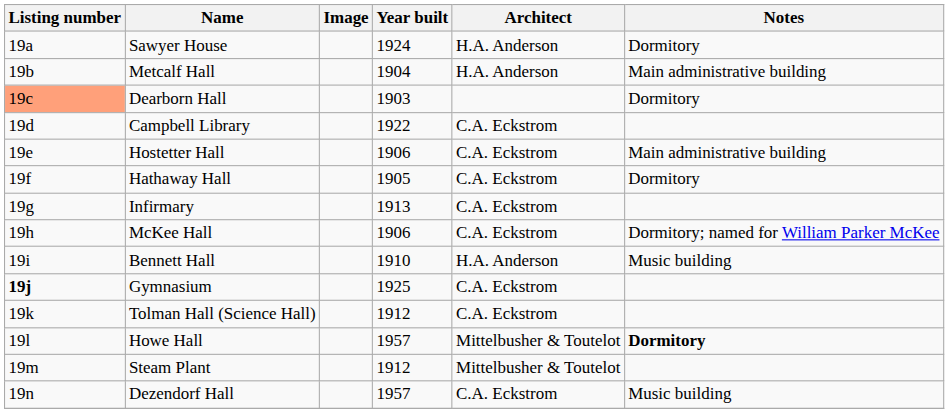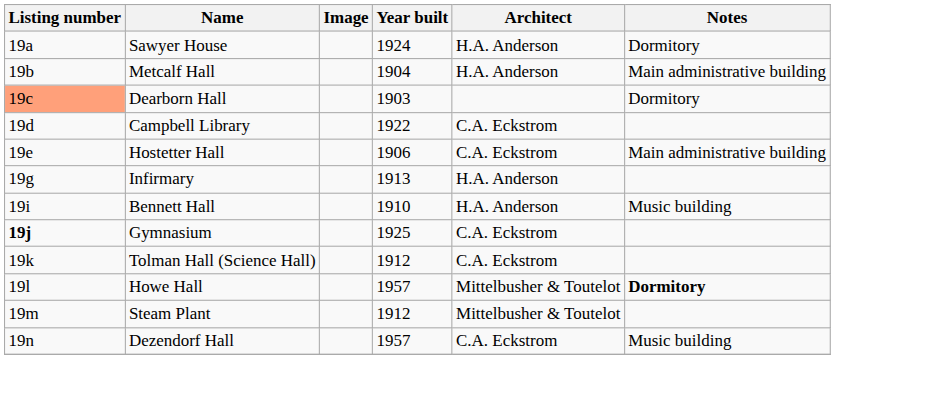 <table class="wikitable sortable">
 <tr>
 <th>Listing number</th>
 <th>Name</th>
 <th>Image</th>
 <th>Year built</th>
 <th>Architect</th>
 <th>Notes</th>
 </tr>
 <tr>
 <td>19a</td>
 <td>Sawyer House</td>
 <td></td>
 <td>1924</td>
 <td>H.A. Anderson</td>
 <td>Dormitory</td>
 </tr>
 <tr>
 <td>19b</td>
 <td>Metcalf Hall</td>
 <td></td>
 <td>1904</td>
 <td>H.A. Anderson</td>
 <td>Main administrative building</td>
 </tr>
 <tr>
 <td style="background: lightsalmon;">19c</td>
 <td>Dearborn Hall</td>
 <td></td>
 <td>1903</td>
 <td></td>
 <td>Dormitory</td>
 </tr>
 <tr>
 <td>19d</td>
 <td>Campbell Library</td>
 <td></td>
 <td>1922</td>
 <td>C.A. Eckstrom</td>
 <td></td>
 </tr>
 <tr>
 <td>19e</td>
 <td>Hostetter Hall</td>
 <td></td>
 <td>1906</td>
 <td>C.A. Eckstrom</td>
 <td>Main administrative building</td>
 </tr>
 <tr>
-<td>19f</td>
-<td>Hathaway Hall</td>
-<td></td>
-<td>1905</td>
-<td>C.A. Eckstrom</td>
-<td>Dormitory</td>
-</tr>
-<tr>
 <td>19g</td>
 <td>Infirmary</td>
 <td></td>
 <td>1913</td>
-<td>C.A. Eckstrom</td>
+<td>H.A. Anderson</td>
 <td></td>
-</tr>
-<tr>
-<td>19h</td>
-<td>McKee Hall</td>
-<td></td>
-<td>1906</td>
-<td>C.A. Eckstrom</td>
-<td>Dormitory; named for <a href='#'>William Parker McKee</a></td>
 </tr>
 <tr>
 <td>19i</td>
 <td>Bennett Hall</td>
 <td></td>
 <td>1910</td>
 <td>H.A. Anderson</td>
 <td>Music building</td>
 </tr>
 <tr>
 <td><strong>19j</strong></td>
 <td>Gymnasium</td>
 <td></td>
 <td>1925</td>
 <td>C.A. Eckstrom</td>
 <td></td>
 </tr>
 <tr>
 <td>19k</td>
 <td>Tolman Hall (Science Hall)</td>
 <td></td>
 <td>1912</td>
 <td>C.A. Eckstrom</td>
 <td></td>
 </tr>
 <tr>
 <td>19l</td>
 <td>Howe Hall</td>
 <td></td>
 <td>1957</td>
 <td>Mittelbusher & Toutelot</td>
 <td><strong>Dormitory</strong></td>
 </tr>
 <tr>
 <td>19m</td>
 <td>Steam Plant</td>
 <td></td>
 <td>1912</td>
 <td>Mittelbusher & Toutelot</td>
 <td></td>
 </tr>
 <tr>
 <td>19n</td>
 <td>Dezendorf Hall</td>
 <td></td>
 <td>1957</td>
 <td>C.A. Eckstrom</td>
 <td>Music building</td>
 </tr>
 <tr>
 </tr>
 </table>
